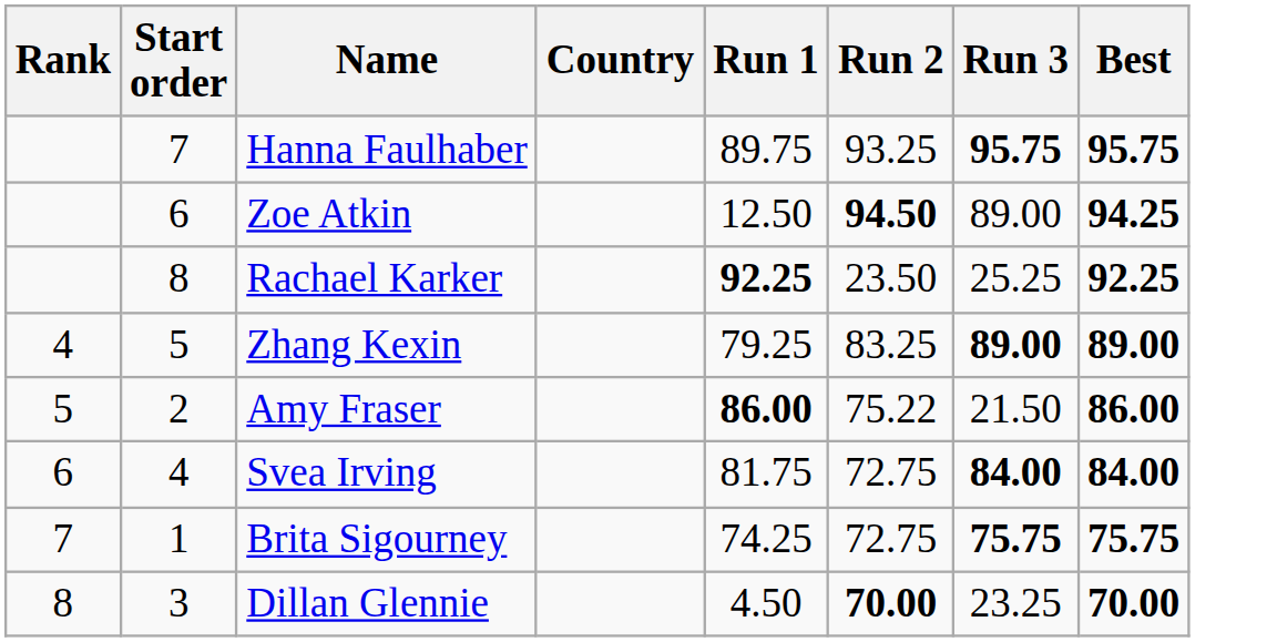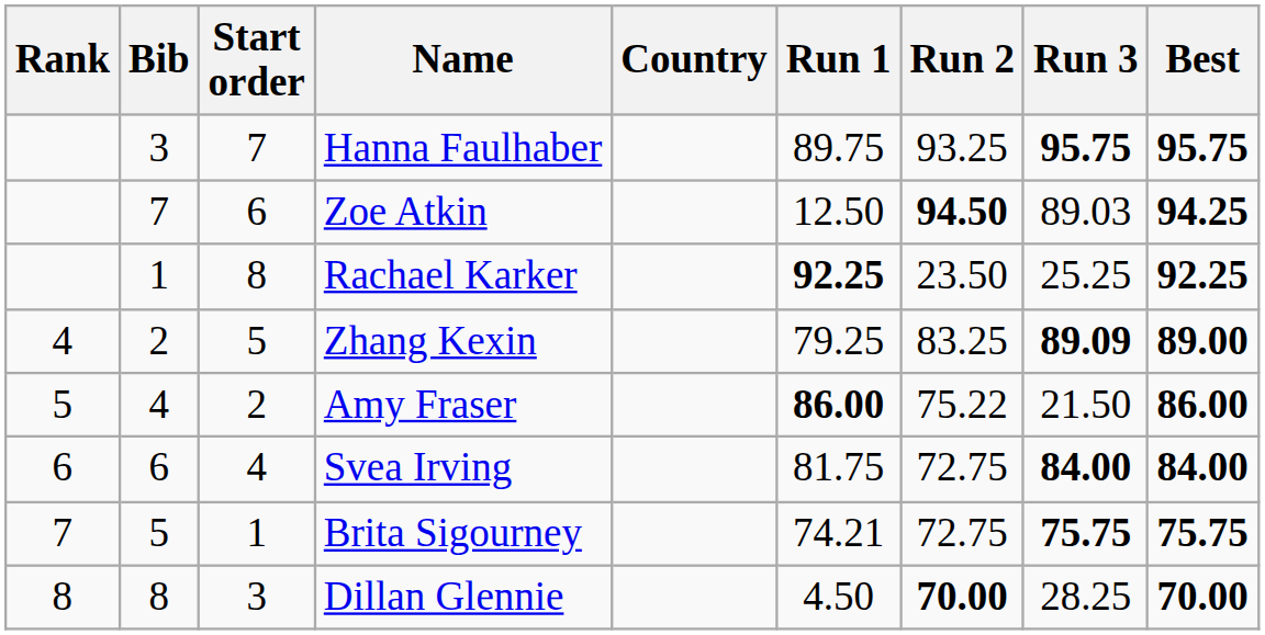 <table class="wikitable sortable" style="text-align:center">
 <tr>
 <th>Rank</th>
+<th>Bib</th>
 <th>Start<br>order</th>
 <th>Name</th>
 <th>Country</th>
 <th>Run 1</th>
 <th>Run 2</th>
 <th>Run 3</th>
 <th>Best</th>
 </tr>
 <tr>
 <td></td>
+<td>3</td>
 <td>7</td>
 <td align=left><a href='#'>Hanna Faulhaber</a></td>
 <td align=left></td>
 <td>89.75</td>
 <td>93.25</td>
 <td><strong>95.75</strong></td>
 <td><strong>95.75</strong></td>
 </tr>
 <tr>
 <td></td>
+<td>7</td>
 <td>6</td>
 <td align=left><a href='#'>Zoe Atkin</a></td>
 <td align=left></td>
 <td>12.50</td>
 <td><strong>94.50</strong></td>
-<td>89.00</td>
+<td>89.03</td>
 <td><strong>94.25</strong></td>
 </tr>
 <tr>
 <td></td>
+<td>1</td>
 <td>8</td>
 <td align=left><a href='#'>Rachael Karker</a></td>
 <td align=left></td>
 <td><strong>92.25</strong></td>
 <td>23.50</td>
 <td>25.25</td>
 <td><strong>92.25</strong></td>
 </tr>
 <tr>
 <td>4</td>
+<td>2</td>
 <td>5</td>
 <td align=left><a href='#'>Zhang Kexin</a></td>
 <td align=left></td>
 <td>79.25</td>
 <td>83.25</td>
-<td><strong>89.00</strong></td>
+<td><strong>89.09</strong></td>
 <td><strong>89.00</strong></td>
 </tr>
 <tr>
 <td>5</td>
+<td>4</td>
 <td>2</td>
 <td align=left><a href='#'>Amy Fraser</a></td>
 <td align=left></td>
 <td><strong>86.00</strong></td>
 <td>75.22</td>
 <td>21.50</td>
 <td><strong>86.00</strong></td>
 </tr>
 <tr>
+<td>6</td>
 <td>6</td>
 <td>4</td>
 <td align=left><a href='#'>Svea Irving</a></td>
 <td align=left></td>
 <td>81.75</td>
 <td>72.75</td>
 <td><strong>84.00</strong></td>
 <td><strong>84.00</strong></td>
 </tr>
 <tr>
 <td>7</td>
+<td>5</td>
 <td>1</td>
 <td align=left><a href='#'>Brita Sigourney</a></td>
 <td align=left></td>
-<td>74.25</td>
+<td>74.21</td>
 <td>72.75</td>
 <td><strong>75.75</strong></td>
 <td><strong>75.75</strong></td>
 </tr>
 <tr>
 <td>8</td>
+<td>8</td>
 <td>3</td>
 <td align=left><a href='#'>Dillan Glennie</a></td>
 <td align=left></td>
 <td>4.50</td>
 <td><strong>70.00</strong></td>
-<td>23.25</td>
+<td>28.25</td>
 <td><strong>70.00</strong></td>
 </tr>
 </table>
